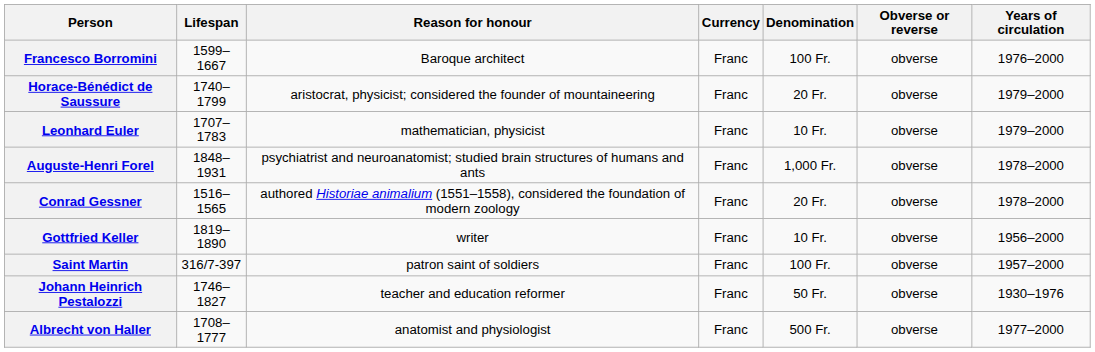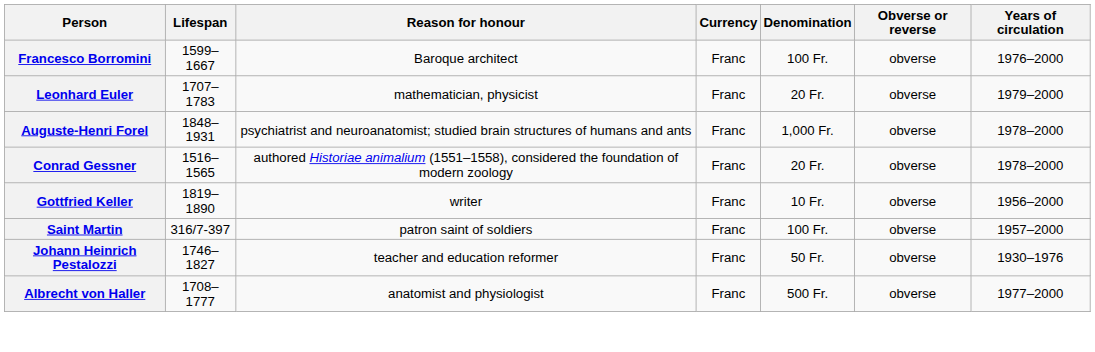 <table class="wikitable" style="font-size:95%; text-align:center;">
 <tr>
 <th>Person</th>
 <th>Lifespan</th>
 <th>Reason for honour</th>
 <th>Currency</th>
 <th>Denomination</th>
 <th>Obverse or reverse</th>
 <th>Years of circulation</th>
 </tr>
 <tr>
 <th><a href='#'>Francesco Borromini</a></th>
 <td>1599–1667</td>
 <td>Baroque architect</td>
 <td>Franc</td>
 <td>100 Fr.</td>
 <td>obverse</td>
 <td>1976–2000</td>
 </tr>
 <tr>
-<th><a href='#'>Horace-Bénédict de Saussure</a></th>
-<td>1740–1799</td>
-<td>aristocrat, physicist; considered the founder of mountaineering</td>
-<td>Franc</td>
-<td>20 Fr.</td>
-<td>obverse</td>
-<td>1979–2000</td>
-</tr>
-<tr>
 <th><a href='#'>Leonhard Euler</a></th>
 <td>1707–1783</td>
 <td>mathematician, physicist</td>
 <td>Franc</td>
-<td>10 Fr.</td>
+<td>20 Fr.</td>
 <td>obverse</td>
 <td>1979–2000</td>
 </tr>
 <tr>
 <th><a href='#'>Auguste-Henri Forel</a></th>
 <td>1848–1931</td>
 <td>psychiatrist and neuroanatomist; studied brain structures of humans and ants</td>
 <td>Franc</td>
 <td>1,000 Fr.</td>
 <td>obverse</td>
 <td>1978–2000</td>
 </tr>
 <tr>
 <th><a href='#'>Conrad Gessner</a></th>
 <td>1516–1565</td>
 <td>authored <em><a href='#'>Historiae animalium</a></em> (1551–1558), considered the foundation of modern zoology</td>
 <td>Franc</td>
 <td>20 Fr.</td>
 <td>obverse</td>
 <td>1978–2000</td>
 </tr>
 <tr>
 <th><a href='#'>Gottfried Keller</a></th>
 <td>1819–1890</td>
 <td>writer</td>
 <td>Franc</td>
 <td>10 Fr.</td>
 <td>obverse</td>
 <td>1956–2000</td>
 </tr>
 <tr>
 <th><a href='#'>Saint Martin</a></th>
 <td>316/7-397</td>
 <td>patron saint of soldiers</td>
 <td>Franc</td>
 <td>100 Fr.</td>
 <td>obverse</td>
 <td>1957–2000</td>
 </tr>
 <tr>
 <th><a href='#'>Johann Heinrich Pestalozzi</a></th>
 <td>1746–1827</td>
 <td>teacher and education reformer</td>
 <td>Franc</td>
 <td>50 Fr.</td>
 <td>obverse</td>
 <td>1930–1976</td>
 </tr>
 <tr>
 <th><a href='#'>Albrecht von Haller</a></th>
 <td>1708–1777</td>
 <td>anatomist and physiologist</td>
 <td>Franc</td>
 <td>500 Fr.</td>
 <td>obverse</td>
 <td>1977–2000</td>
 </tr>
 </table>
